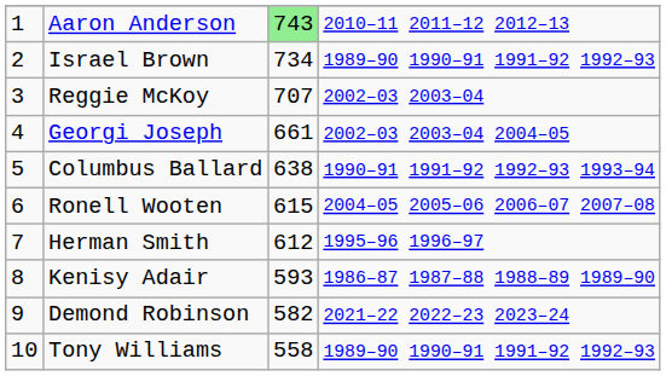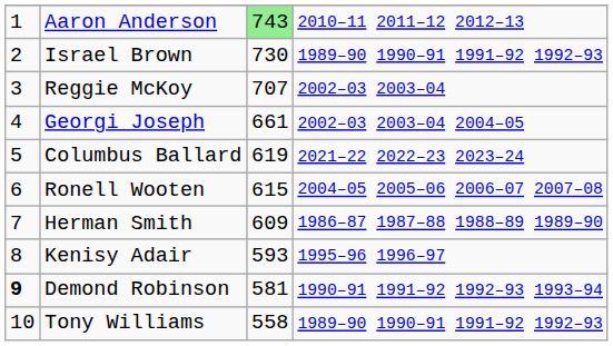 <table class="wikitable">
 <tr>
 </tr>
 <tr>
 <td>1</td>
 <td><a href='#'>Aaron Anderson</a></td>
 <td style="background: lightgreen;">743</td>
 <td style="font-size:80%;"><a href='#'>2010–11</a> <a href='#'>2011–12</a> <a href='#'>2012–13</a></td>
 </tr>
 <tr>
 <td>2</td>
 <td>Israel Brown</td>
-<td>734</td>
+<td>730</td>
 <td style="font-size:80%;"><a href='#'>1989–90</a> <a href='#'>1990–91</a> <a href='#'>1991–92</a> <a href='#'>1992–93</a></td>
 </tr>
 <tr>
 <td>3</td>
 <td>Reggie McKoy</td>
 <td>707</td>
 <td style="font-size:80%;"><a href='#'>2002–03</a> <a href='#'>2003–04</a></td>
 </tr>
 <tr>
 <td>4</td>
 <td><a href='#'>Georgi Joseph</a></td>
 <td>661</td>
 <td style="font-size:80%;"><a href='#'>2002–03</a> <a href='#'>2003–04</a> <a href='#'>2004–05</a></td>
 </tr>
 <tr>
 <td>5</td>
 <td>Columbus Ballard</td>
-<td>638</td>
-<td style="font-size:80%;"><a href='#'>1990–91</a> <a href='#'>1991–92</a> <a href='#'>1992–93</a> <a href='#'>1993–94</a></td>
+<td>619</td>
+<td style="font-size:80%;"><a href='#'>2021–22</a> <a href='#'>2022–23</a> <a href='#'>2023–24</a></td>
 </tr>
 <tr>
 <td>6</td>
 <td>Ronell Wooten</td>
 <td>615</td>
 <td style="font-size:80%;"><a href='#'>2004–05</a> <a href='#'>2005–06</a> <a href='#'>2006–07</a> <a href='#'>2007–08</a></td>
 </tr>
 <tr>
 <td>7</td>
 <td>Herman Smith</td>
-<td>612</td>
-<td style="font-size:80%;"><a href='#'>1995–96</a> <a href='#'>1996–97</a></td>
+<td>609</td>
+<td style="font-size:80%;"><a href='#'>1986–87</a> <a href='#'>1987–88</a> <a href='#'>1988–89</a> <a href='#'>1989–90</a></td>
 </tr>
 <tr>
 <td>8</td>
 <td>Kenisy Adair</td>
 <td>593</td>
-<td style="font-size:80%;"><a href='#'>1986–87</a> <a href='#'>1987–88</a> <a href='#'>1988–89</a> <a href='#'>1989–90</a></td>
+<td style="font-size:80%;"><a href='#'>1995–96</a> <a href='#'>1996–97</a></td>
 </tr>
 <tr>
-<td>9</td>
+<td><strong>9</strong></td>
 <td>Demond Robinson</td>
-<td>582</td>
-<td style="font-size:80%;"><a href='#'>2021–22</a> <a href='#'>2022–23</a> <a href='#'>2023–24</a></td>
+<td>581</td>
+<td style="font-size:80%;"><a href='#'>1990–91</a> <a href='#'>1991–92</a> <a href='#'>1992–93</a> <a href='#'>1993–94</a></td>
 </tr>
 <tr>
 <td>10</td>
 <td>Tony Williams</td>
 <td>558</td>
 <td style="font-size:80%;"><a href='#'>1989–90</a> <a href='#'>1990–91</a> <a href='#'>1991–92</a> <a href='#'>1992–93</a></td>
 </tr>
 </table>
